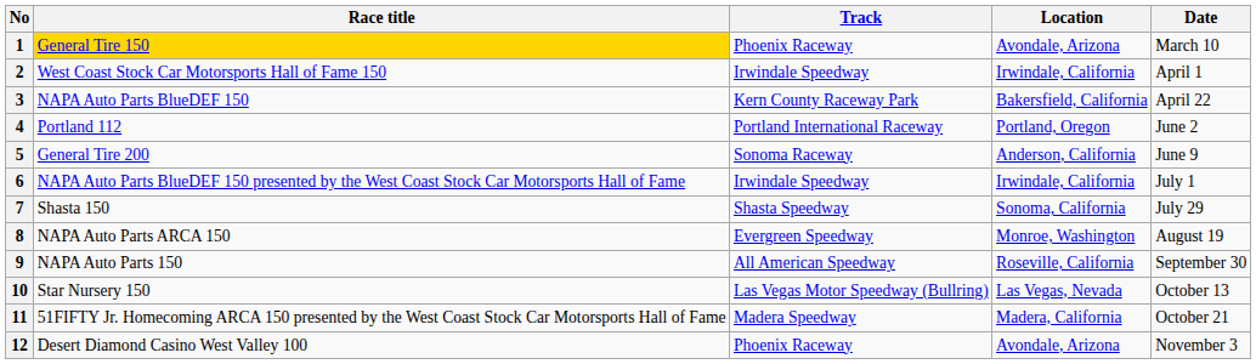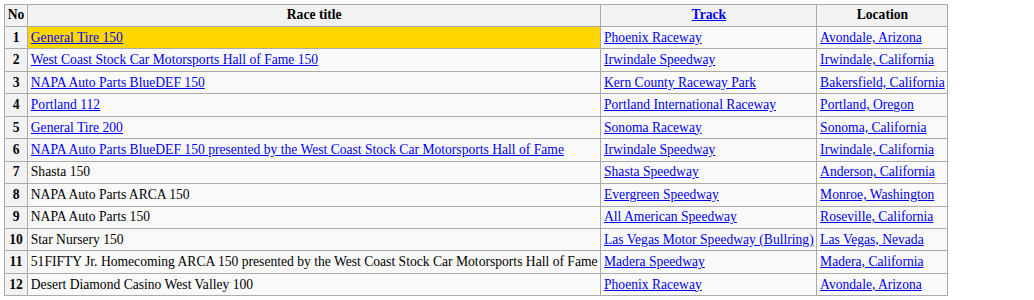 <table class="wikitable" style="font-size:85%">
 <tr>
 <th>No</th>
 <th>Race title</th>
 <th><a href='#'>Track</a></th>
 <th>Location</th>
-<th>Date</th>
 </tr>
 <tr>
 <th>1</th>
 <td bgcolor=gold><a href='#'>General Tire 150</a></td>
 <td><a href='#'>Phoenix Raceway</a></td>
 <td><a href='#'>Avondale, Arizona</a></td>
-<td>March 10</td>
 </tr>
 <tr>
 <th>2</th>
 <td><a href='#'>West Coast Stock Car Motorsports Hall of Fame 150</a></td>
 <td><a href='#'>Irwindale Speedway</a></td>
 <td><a href='#'>Irwindale, California</a></td>
-<td>April 1</td>
 </tr>
 <tr>
 <th>3</th>
 <td><a href='#'>NAPA Auto Parts BlueDEF 150</a></td>
 <td><a href='#'>Kern County Raceway Park</a></td>
 <td><a href='#'>Bakersfield, California</a></td>
-<td>April 22</td>
 </tr>
 <tr>
 <th>4</th>
 <td><a href='#'>Portland 112</a></td>
 <td><a href='#'>Portland International Raceway</a></td>
 <td><a href='#'>Portland, Oregon</a></td>
-<td>June 2</td>
 </tr>
 <tr>
 <th>5</th>
 <td><a href='#'>General Tire 200</a></td>
 <td><a href='#'>Sonoma Raceway</a></td>
-<td><a href='#'>Anderson, California</a></td>
-<td>June 9</td>
+<td><a href='#'>Sonoma, California</a></td>
 </tr>
 <tr>
 <th>6</th>
 <td><a href='#'>NAPA Auto Parts BlueDEF 150 presented by the West Coast Stock Car Motorsports Hall of Fame</a></td>
 <td><a href='#'>Irwindale Speedway</a></td>
 <td><a href='#'>Irwindale, California</a></td>
-<td>July 1</td>
 </tr>
 <tr>
 <th>7</th>
 <td>Shasta 150</td>
 <td><a href='#'>Shasta Speedway</a></td>
-<td><a href='#'>Sonoma, California</a></td>
-<td>July 29</td>
+<td><a href='#'>Anderson, California</a></td>
 </tr>
 <tr>
 <th>8</th>
 <td>NAPA Auto Parts ARCA 150</td>
 <td><a href='#'>Evergreen Speedway</a></td>
 <td><a href='#'>Monroe, Washington</a></td>
-<td>August 19</td>
 </tr>
 <tr>
 <th>9</th>
 <td>NAPA Auto Parts 150</td>
 <td><a href='#'>All American Speedway</a></td>
 <td><a href='#'>Roseville, California</a></td>
-<td>September 30</td>
 </tr>
 <tr>
 <th>10</th>
 <td>Star Nursery 150</td>
 <td><a href='#'>Las Vegas Motor Speedway (Bullring)</a></td>
 <td><a href='#'>Las Vegas, Nevada</a></td>
-<td>October 13</td>
 </tr>
 <tr>
 <th>11</th>
 <td>51FIFTY Jr. Homecoming ARCA 150 presented by the West Coast Stock Car Motorsports Hall of Fame</td>
 <td><a href='#'>Madera Speedway</a></td>
 <td><a href='#'>Madera, California</a></td>
-<td>October 21</td>
 </tr>
 <tr>
 <th>12</th>
 <td>Desert Diamond Casino West Valley 100</td>
 <td><a href='#'>Phoenix Raceway</a></td>
 <td><a href='#'>Avondale, Arizona</a></td>
-<td>November 3</td>
 </tr>
 </table>
